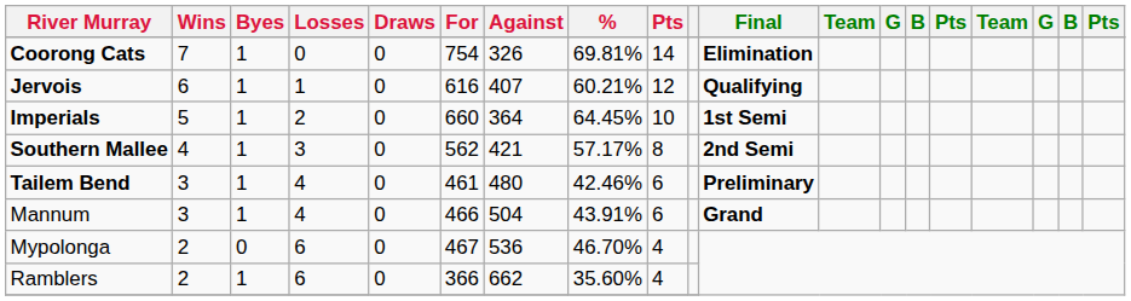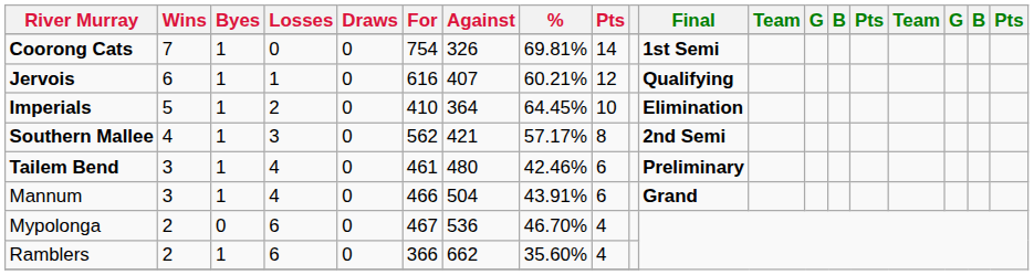 <table style="font-size: 85%; text-align: left;" class="wikitable">
 <tr>
 <th style="color:crimson">River Murray</th>
 <th style="color:crimson">Wins</th>
 <th style="color:crimson">Byes</th>
 <th style="color:crimson">Losses</th>
 <th style="color:crimson">Draws</th>
 <th style="color:crimson">For</th>
 <th style="color:crimson">Against</th>
 <th style="color:crimson">%</th>
 <th style="color:crimson">Pts</th>
 <th></th>
 <th style="color:green">Final</th>
 <th style="color:green">Team</th>
 <th style="color:green">G</th>
 <th style="color:green">B</th>
 <th style="color:green">Pts</th>
 <th style="color:green">Team</th>
 <th style="color:green">G</th>
 <th style="color:green">B</th>
 <th style="color:green">Pts</th>
 </tr>
 <tr>
 </tr>
 <tr>
 </tr>
 <tr>
 <td><strong>	Coorong Cats	</strong></td>
 <td>7</td>
 <td>1</td>
 <td>0</td>
 <td>0</td>
 <td>754</td>
 <td>326</td>
 <td>69.81%</td>
 <td>14</td>
 <td></td>
-<td><strong>Elimination</strong></td>
+<td><strong>1st Semi</strong></td>
 <td></td>
 <td></td>
 <td></td>
 <td></td>
 <td></td>
 <td></td>
 <td></td>
 <td></td>
 </tr>
 <tr>
 <td><strong>	Jervois	</strong></td>
 <td>6</td>
 <td>1</td>
 <td>1</td>
 <td>0</td>
 <td>616</td>
 <td>407</td>
 <td>60.21%</td>
 <td>12</td>
 <td></td>
 <td><strong>Qualifying</strong></td>
 <td></td>
 <td></td>
 <td></td>
 <td></td>
 <td></td>
 <td></td>
 <td></td>
 <td></td>
 </tr>
 <tr>
 <td><strong>	Imperials	</strong></td>
 <td>5</td>
 <td>1</td>
 <td>2</td>
 <td>0</td>
-<td>660</td>
+<td>410</td>
 <td>364</td>
 <td>64.45%</td>
 <td>10</td>
 <td></td>
-<td><strong>1st Semi</strong></td>
+<td><strong>Elimination</strong></td>
 <td></td>
 <td></td>
 <td></td>
 <td></td>
 <td></td>
 <td></td>
 <td></td>
 <td></td>
 </tr>
 <tr>
 <td><strong>	Southern Mallee	</strong></td>
 <td>4</td>
 <td>1</td>
 <td>3</td>
 <td>0</td>
 <td>562</td>
 <td>421</td>
 <td>57.17%</td>
 <td>8</td>
 <td></td>
 <td><strong>2nd Semi</strong></td>
 <td></td>
 <td></td>
 <td></td>
 <td></td>
 <td></td>
 <td></td>
 <td></td>
 <td></td>
 </tr>
 <tr>
 <td><strong>	Tailem Bend	</strong></td>
 <td>3</td>
 <td>1</td>
 <td>4</td>
 <td>0</td>
 <td>461</td>
 <td>480</td>
 <td>42.46%</td>
 <td>6</td>
 <td></td>
 <td><strong>Preliminary</strong></td>
 <td></td>
 <td></td>
 <td></td>
 <td></td>
 <td></td>
 <td></td>
 <td></td>
 <td></td>
 </tr>
 <tr>
 <td>Mannum</td>
 <td>3</td>
 <td>1</td>
 <td>4</td>
 <td>0</td>
 <td>466</td>
 <td>504</td>
 <td>43.91%</td>
 <td>6</td>
 <td></td>
 <td><strong>Grand</strong></td>
 <td></td>
 <td></td>
 <td></td>
 <td></td>
 <td></td>
 <td></td>
 <td></td>
 <td></td>
 </tr>
 <tr>
 <td>Mypolonga</td>
 <td>2</td>
 <td>0</td>
 <td>6</td>
 <td>0</td>
 <td>467</td>
 <td>536</td>
 <td>46.70%</td>
 <td>4</td>
 <td></td>
 </tr>
 <tr>
 <td>Ramblers</td>
 <td>2</td>
 <td>1</td>
 <td>6</td>
 <td>0</td>
 <td>366</td>
 <td>662</td>
 <td>35.60%</td>
 <td>4</td>
 <td></td>
 </tr>
 <tr>
 </tr>
 </table>
